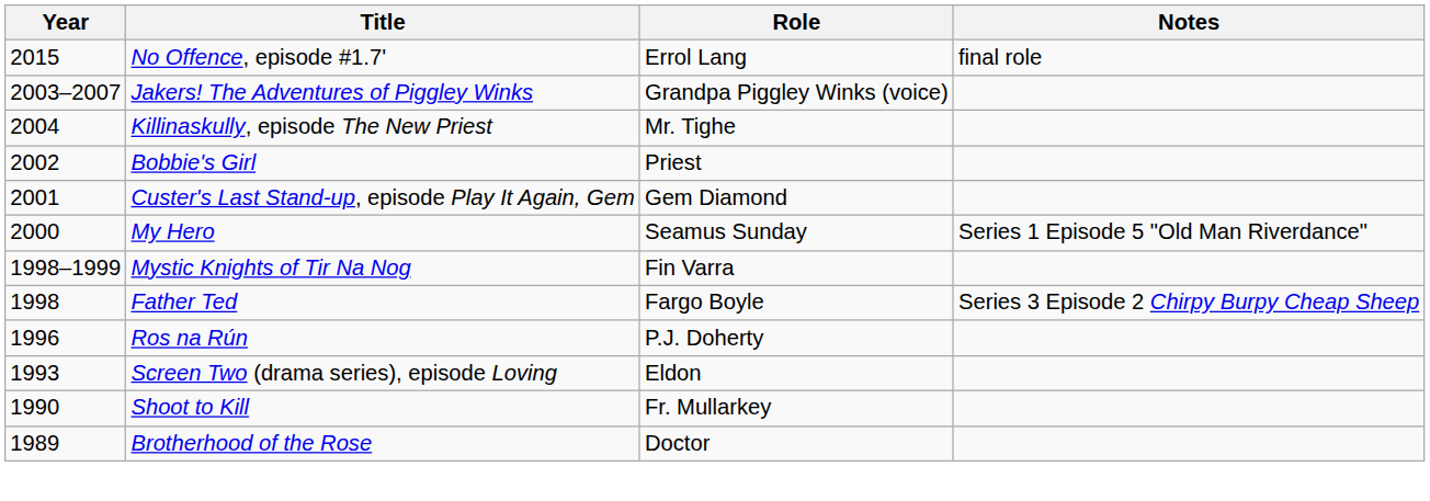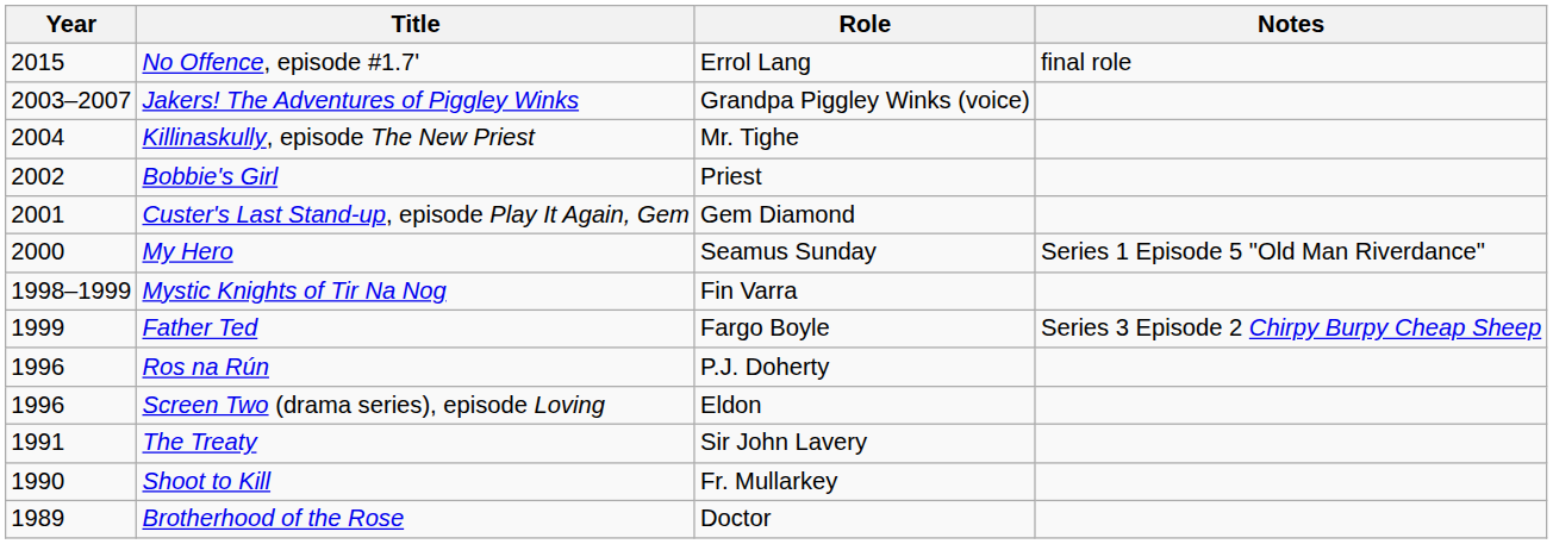 <table class="wikitable sortable">
 <tr>
 <th>Year</th>
 <th>Title</th>
 <th>Role</th>
 <th>Notes</th>
 </tr>
 <tr>
 <td>2015</td>
 <td><em><a href='#'>No Offence</a></em>, episode #1.7'</td>
 <td>Errol Lang</td>
 <td>final role</td>
 </tr>
 <tr>
 <td>2003–2007</td>
 <td><em><a href='#'>Jakers! The Adventures of Piggley Winks</a></em></td>
 <td>Grandpa Piggley Winks (voice)</td>
 <td></td>
 </tr>
 <tr>
 <td>2004</td>
 <td><em><a href='#'>Killinaskully</a></em>, episode <em>The New Priest</em></td>
 <td>Mr. Tighe</td>
 <td></td>
 </tr>
 <tr>
 <td>2002</td>
 <td><em><a href='#'>Bobbie's Girl</a></em></td>
 <td>Priest</td>
 <td></td>
 </tr>
 <tr>
 <td>2001</td>
 <td><em><a href='#'>Custer's Last Stand-up</a></em>, episode <em>Play It Again, Gem</em></td>
 <td>Gem Diamond</td>
 <td></td>
 </tr>
 <tr>
 <td>2000</td>
 <td><em><a href='#'>My Hero</a></em></td>
 <td>Seamus Sunday</td>
 <td>Series 1 Episode 5 "Old Man Riverdance"</td>
 </tr>
 <tr>
 <td>1998–1999</td>
 <td><em><a href='#'>Mystic Knights of Tir Na Nog</a></em></td>
 <td>Fin Varra</td>
 <td></td>
 </tr>
 <tr>
-<td>1998</td>
+<td>1999</td>
 <td><em><a href='#'>Father Ted</a></em></td>
 <td>Fargo Boyle</td>
 <td>Series 3 Episode 2 <em><a href='#'>Chirpy Burpy Cheap Sheep</a></em></td>
 </tr>
 <tr>
 <td>1996</td>
 <td><em><a href='#'>Ros na Rún</a></em></td>
 <td>P.J. Doherty</td>
 <td></td>
 </tr>
 <tr>
-<td>1993</td>
+<td>1996</td>
 <td><em><a href='#'>Screen Two</a></em> (drama series), episode <em>Loving</em></td>
 <td>Eldon</td>
+<td></td>
+</tr>
+<tr>
+<td>1991</td>
+<td><em><a href='#'>The Treaty</a></em></td>
+<td>Sir John Lavery</td>
 <td></td>
 </tr>
 <tr>
 <td>1990</td>
 <td><em><a href='#'>Shoot to Kill</a></em></td>
 <td>Fr. Mullarkey</td>
 <td></td>
 </tr>
 <tr>
 <td>1989</td>
 <td><em><a href='#'>Brotherhood of the Rose</a></em></td>
 <td>Doctor</td>
 <td></td>
 </tr>
 </table>
